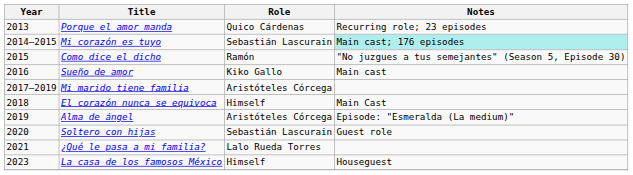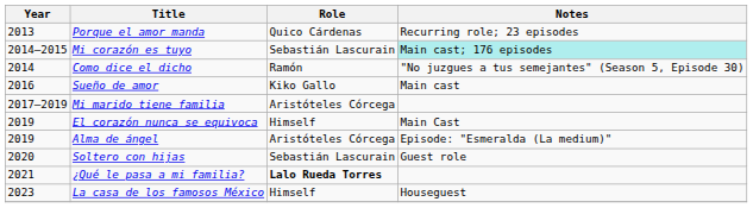 <table class="wikitable sortable">
 <tr>
 <th>Year</th>
 <th>Title</th>
 <th>Role</th>
 <th>Notes</th>
 </tr>
 <tr>
 <td>2013</td>
 <td><em><a href='#'>Porque el amor manda</a></em></td>
 <td>Quico Cárdenas</td>
 <td>Recurring role; 23 episodes</td>
 </tr>
 <tr>
 <td>2014–2015</td>
 <td><em><a href='#'>Mi corazón es tuyo</a></em></td>
 <td>Sebastián Lascurain</td>
 <td style="background: paleturquoise;">Main cast; 176 episodes</td>
 </tr>
 <tr>
-<td>2015</td>
+<td>2014</td>
 <td><em><a href='#'>Como dice el dicho</a></em></td>
 <td>Ramón</td>
 <td>"No juzgues a tus semejantes" (Season 5, Episode 30)</td>
 </tr>
 <tr>
 <td>2016</td>
 <td><em><a href='#'>Sueño de amor</a></em></td>
 <td>Kiko Gallo</td>
 <td>Main cast</td>
 </tr>
 <tr>
 <td>2017–2019</td>
 <td><em><a href='#'>Mi marido tiene familia</a></em></td>
 <td>Aristóteles Córcega</td>
 <td></td>
 </tr>
 <tr>
-<td>2018</td>
+<td>2019</td>
 <td><em><a href='#'>El corazón nunca se equivoca</a></em></td>
 <td>Himself</td>
 <td>Main Cast</td>
 </tr>
 <tr>
 <td>2019</td>
 <td><em><a href='#'>Alma de ángel</a></em></td>
 <td>Aristóteles Córcega</td>
 <td>Episode: "Esmeralda (La medium)"</td>
 </tr>
 <tr>
 <td>2020</td>
 <td><em><a href='#'>Soltero con hijas</a></em></td>
 <td>Sebastián Lascurain</td>
 <td>Guest role</td>
 </tr>
 <tr>
 <td>2021</td>
 <td><em><a href='#'>¿Qué le pasa a mi familia?</a></em></td>
-<td>Lalo Rueda Torres</td>
+<td><strong>Lalo Rueda Torres</strong></td>
 <td></td>
 </tr>
 <tr>
 <td>2023</td>
 <td><em><a href='#'>La casa de los famosos México</a></em></td>
 <td>Himself</td>
 <td>Houseguest</td>
 </tr>
 <tr>
 </tr>
 </table>
